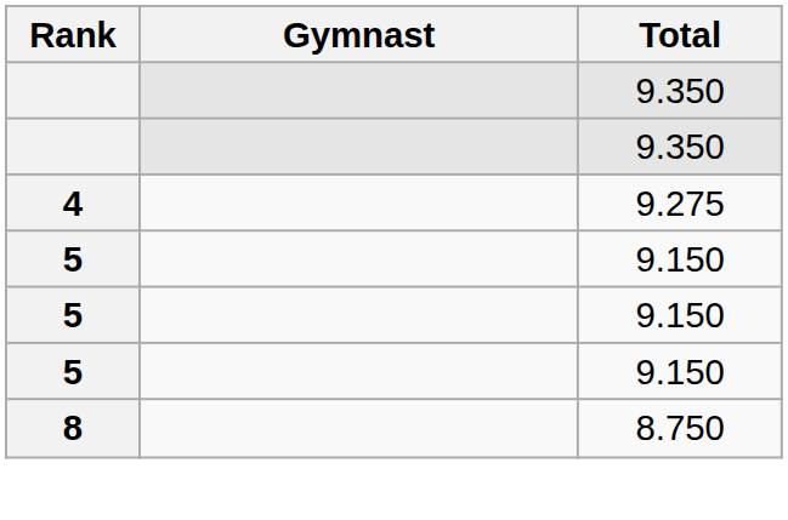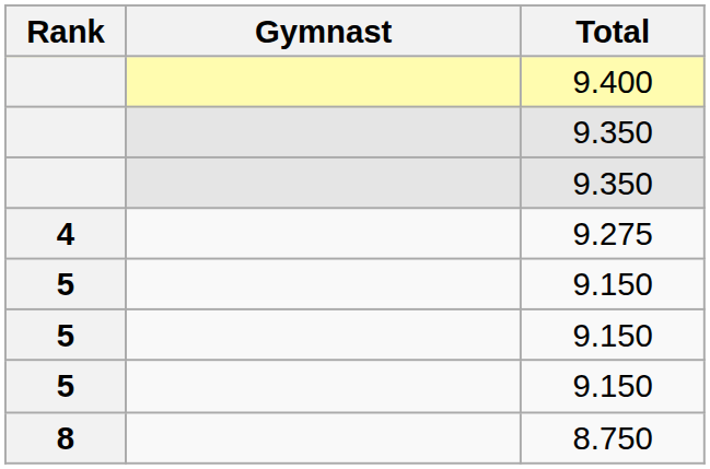 <table class="wikitable sortable" style="text-align:center; font-size:95%">
 <tr>
 <th scope="col" style="width:50px;">Rank</th>
 <th scope="col" style="width:180px;">Gymnast</th>
 <th scope="col" style="width:80px;">Total</th>
+</tr>
+<tr style="background:#fffcaf;">
+<th scope=row style="text-align:center"></th>
+<td style="text-align:left;"></td>
+<td>9.400</td>
 </tr>
 <tr style="background:#e5e5e5;">
 <th scope=row style="text-align:center"></th>
 <td style="text-align:left;"></td>
 <td>9.350</td>
 </tr>
 <tr style="background:#e5e5e5;">
 <th scope=row style="text-align:center"></th>
 <td style="text-align:left;"></td>
 <td>9.350</td>
 </tr>
 <tr>
 <th scope=row style="text-align:center">4</th>
 <td style="text-align:left;"></td>
 <td>9.275</td>
 </tr>
 <tr>
 <th scope=row style="text-align:center">5</th>
 <td style="text-align:left;"></td>
 <td>9.150</td>
 </tr>
 <tr>
 <th scope=row style="text-align:center">5</th>
 <td style="text-align:left;"></td>
 <td>9.150</td>
 </tr>
 <tr>
 <th scope=row style="text-align:center">5</th>
 <td style="text-align:left;"></td>
 <td>9.150</td>
 </tr>
 <tr>
 <th scope=row style="text-align:center">8</th>
 <td style="text-align:left;"></td>
 <td>8.750</td>
 </tr>
 </table>
